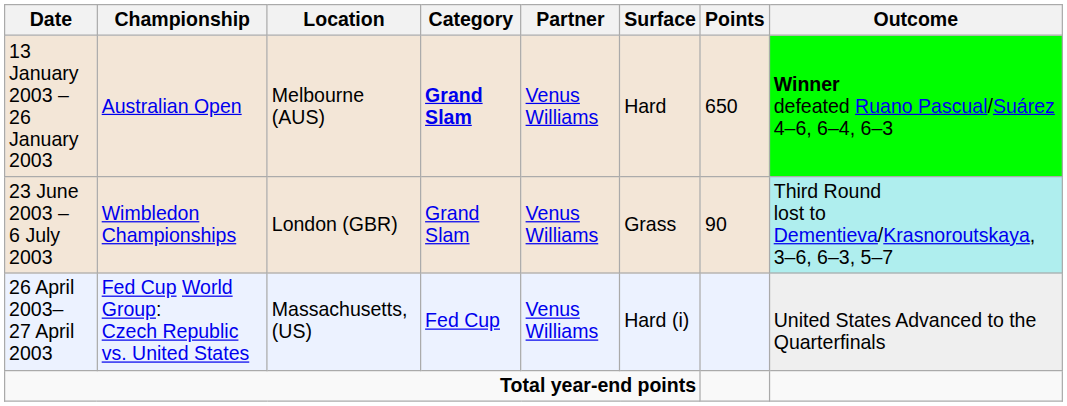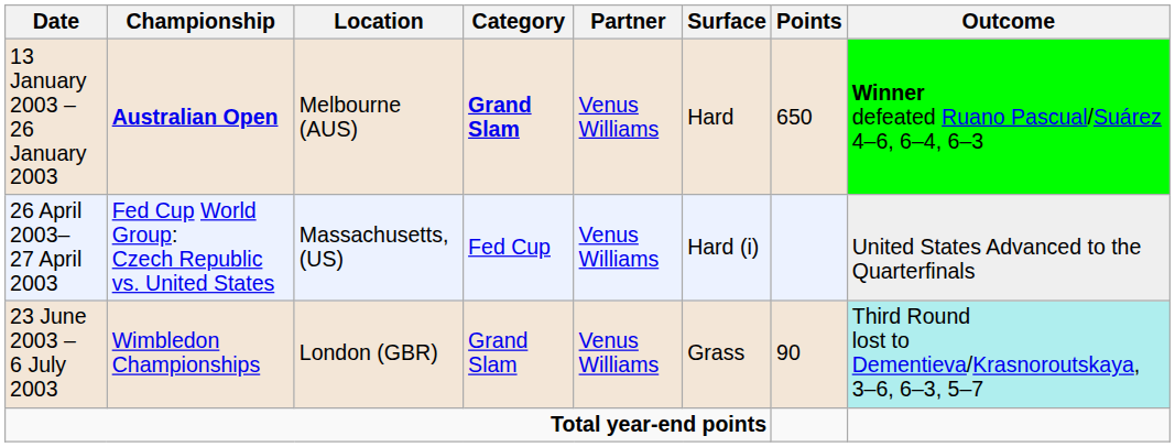 <table class="wikitable">
 <tr>
 <th width=120>Date</th>
 <th width=225>Championship</th>
 <th width=150>Location</th>
 <th width=100>Category</th>
 <th width=135>Partner</th>
 <th width=60>Surface</th>
 <th width=40>Points</th>
 <th width=315>Outcome</th>
 </tr>
 <tr style="background:#f3e6d7;">
 <td>13 January 2003 –<br>26 January 2003</td>
-<td><a href='#'>Australian Open</a></td>
+<td><strong><a href='#'>Australian Open</a></strong></td>
 <td>Melbourne (AUS)</td>
 <td><strong><a href='#'>Grand Slam</a></strong></td>
 <td> <a href='#'>Venus Williams</a></td>
 <td>Hard</td>
 <td>650</td>
 <td style="background:lime;"><strong>Winner</strong> <br>defeated <a href='#'>Ruano Pascual</a>/<a href='#'>Suárez</a> 4–6, 6–4, 6–3</td>
+</tr>
+<tr style="background:#ecf2ff;">
+<td>26 April 2003–<br>27 April 2003</td>
+<td><a href='#'>Fed Cup</a> <a href='#'>World Group</a>: <br><a href='#'>Czech Republic vs. United States</a></td>
+<td>Massachusetts, (US)</td>
+<td><a href='#'>Fed Cup</a></td>
+<td> <a href='#'>Venus Williams</a></td>
+<td>Hard (i)</td>
+<td></td>
+<td style="background:#efefef;"><br>United States Advanced to the Quarterfinals</td>
 </tr>
 <tr style="background:#f3e6d7;">
 <td>23 June 2003 –<br>6 July 2003</td>
 <td><a href='#'>Wimbledon Championships</a></td>
 <td>London (GBR)</td>
 <td><a href='#'>Grand Slam</a></td>
 <td> <a href='#'>Venus Williams</a></td>
 <td>Grass</td>
 <td>90</td>
 <td style="background:#afeeee;">Third Round <br>lost to <a href='#'>Dementieva</a>/<a href='#'>Krasnoroutskaya</a>, 3–6, 6–3, 5–7</td>
 </tr>
-<tr style="background:#ecf2ff;">
-<td>26 April 2003–<br>27 April 2003</td>
-<td><a href='#'>Fed Cup</a> <a href='#'>World Group</a>: <br><a href='#'>Czech Republic vs. United States</a></td>
-<td>Massachusetts, (US)</td>
-<td><a href='#'>Fed Cup</a></td>
-<td> <a href='#'>Venus Williams</a></td>
-<td>Hard (i)</td>
-<td></td>
-<td style="background:#efefef;"><br>United States Advanced to the Quarterfinals</td>
-</tr>
 <tr>
 <td colspan=6 align=right><strong>Total year-end points</strong></td>
 <td></td>
 <td></td>
 </tr>
 </table>
